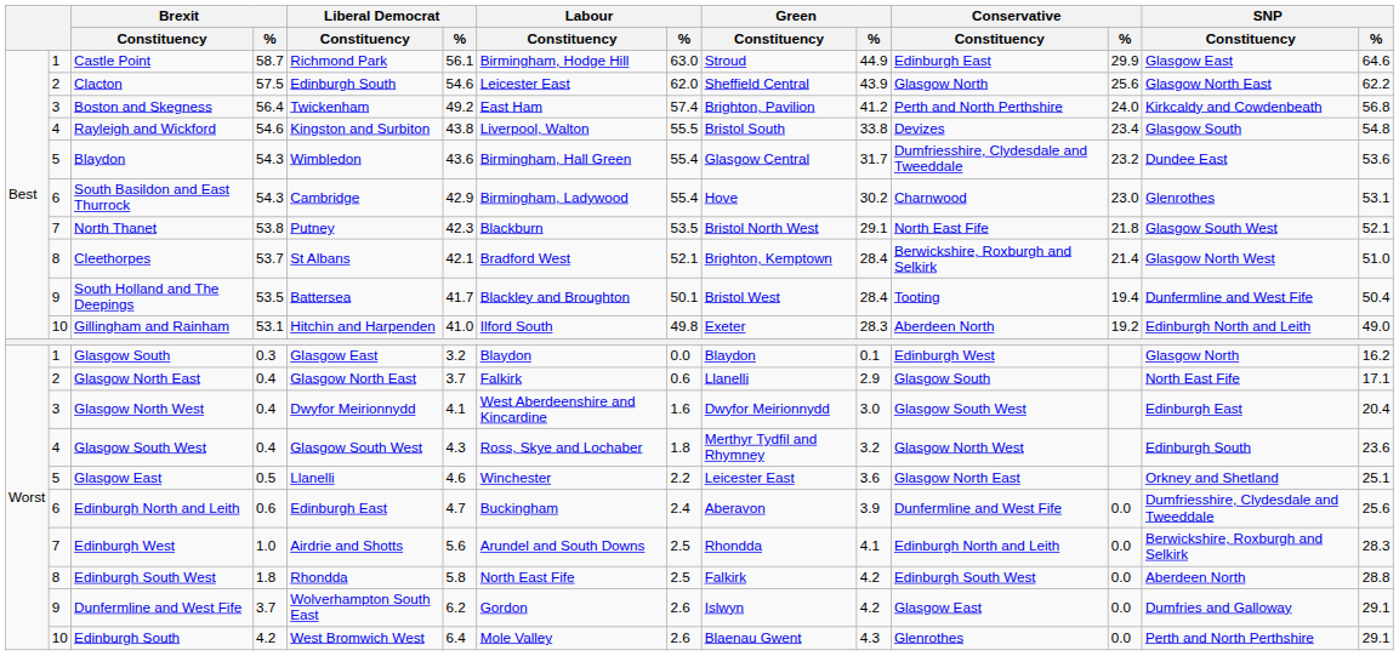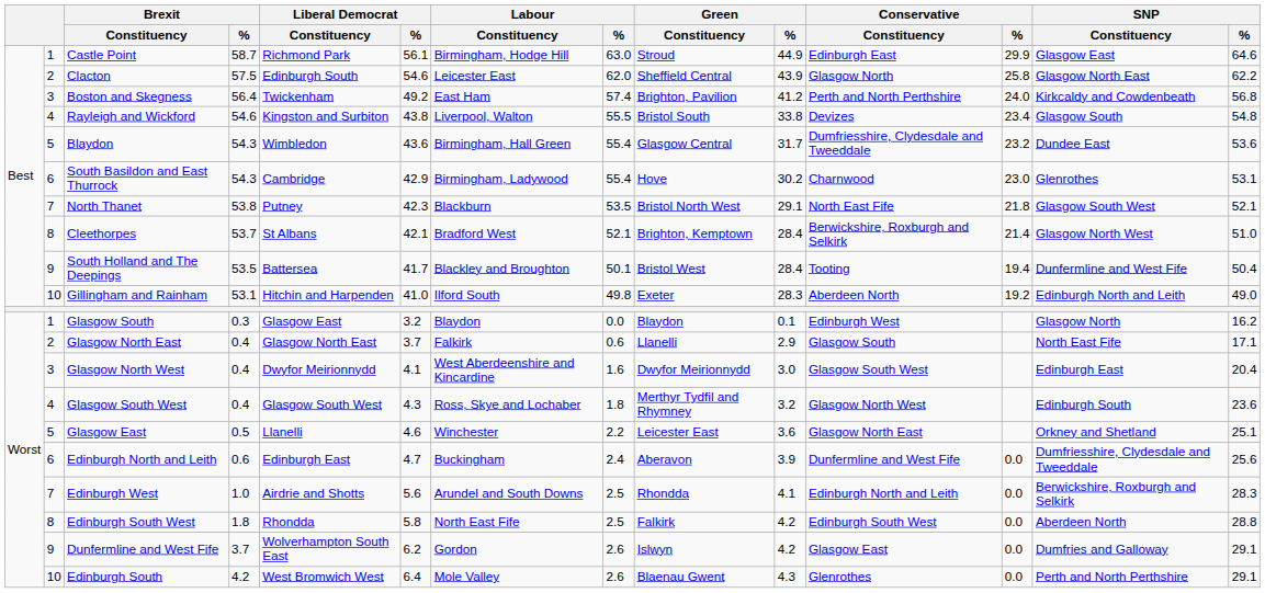 <table class="wikitable">
 <tr>
 <th colspan="2" rowspan="2"></th>
 <th colspan="2">Brexit</th>
 <th colspan="2">Liberal Democrat</th>
 <th colspan="2">Labour</th>
 <th colspan="2">Green</th>
 <th colspan="2">Conservative</th>
 <th colspan="2">SNP</th>
 </tr>
 <tr>
 <th style="text-align:center;">Constituency</th>
 <th style="text-align:center;">%</th>
 <th>Constituency</th>
 <th>%</th>
 <th>Constituency</th>
 <th>%</th>
 <th>Constituency</th>
 <th>%</th>
 <th>Constituency</th>
 <th>%</th>
 <th>Constituency</th>
 <th>%</th>
 </tr>
 <tr>
 <td rowspan="10">Best</td>
 <td>1</td>
 <td><a href='#'>Castle Point</a></td>
 <td>58.7</td>
 <td><a href='#'>Richmond Park</a></td>
 <td>56.1</td>
 <td><a href='#'>Birmingham, Hodge Hill</a></td>
 <td>63.0</td>
 <td><a href='#'>Stroud</a></td>
 <td>44.9</td>
 <td><a href='#'>Edinburgh East</a></td>
 <td>29.9</td>
 <td><a href='#'>Glasgow East</a></td>
 <td>64.6</td>
 </tr>
 <tr>
 <td>2</td>
 <td><a href='#'>Clacton</a></td>
 <td>57.5</td>
 <td><a href='#'>Edinburgh South</a></td>
 <td>54.6</td>
 <td><a href='#'>Leicester East</a></td>
 <td>62.0</td>
 <td><a href='#'>Sheffield Central</a></td>
 <td>43.9</td>
 <td><a href='#'>Glasgow North</a></td>
-<td>25.6</td>
+<td>25.8</td>
 <td><a href='#'>Glasgow North East</a></td>
 <td>62.2</td>
 </tr>
 <tr>
 <td>3</td>
 <td><a href='#'>Boston and Skegness</a></td>
 <td>56.4</td>
 <td><a href='#'>Twickenham</a></td>
 <td>49.2</td>
 <td><a href='#'>East Ham</a></td>
 <td>57.4</td>
 <td><a href='#'>Brighton, Pavilion</a></td>
 <td>41.2</td>
 <td><a href='#'>Perth and North Perthshire</a></td>
 <td>24.0</td>
 <td><a href='#'>Kirkcaldy and Cowdenbeath</a></td>
 <td>56.8</td>
 </tr>
 <tr>
 <td>4</td>
 <td><a href='#'>Rayleigh and Wickford</a></td>
 <td>54.6</td>
 <td><a href='#'>Kingston and Surbiton</a></td>
 <td>43.8</td>
 <td><a href='#'>Liverpool, Walton</a></td>
 <td>55.5</td>
 <td><a href='#'>Bristol South</a></td>
 <td>33.8</td>
 <td><a href='#'>Devizes</a></td>
 <td>23.4</td>
 <td><a href='#'>Glasgow South</a></td>
 <td>54.8</td>
 </tr>
 <tr>
 <td>5</td>
 <td><a href='#'>Blaydon</a></td>
 <td>54.3</td>
 <td><a href='#'>Wimbledon</a></td>
 <td>43.6</td>
 <td><a href='#'>Birmingham, Hall Green</a></td>
 <td>55.4</td>
 <td><a href='#'>Glasgow Central</a></td>
 <td>31.7</td>
 <td><a href='#'>Dumfriesshire, Clydesdale and Tweeddale</a></td>
 <td>23.2</td>
 <td><a href='#'>Dundee East</a></td>
 <td>53.6</td>
 </tr>
 <tr>
 <td>6</td>
 <td><a href='#'>South Basildon and East Thurrock</a></td>
 <td>54.3</td>
 <td><a href='#'>Cambridge</a></td>
 <td>42.9</td>
 <td><a href='#'>Birmingham, Ladywood</a></td>
 <td>55.4</td>
 <td><a href='#'>Hove</a></td>
 <td>30.2</td>
 <td><a href='#'>Charnwood</a></td>
 <td>23.0</td>
 <td><a href='#'>Glenrothes</a></td>
 <td>53.1</td>
 </tr>
 <tr>
 <td>7</td>
 <td><a href='#'>North Thanet</a></td>
 <td>53.8</td>
 <td><a href='#'>Putney</a></td>
 <td>42.3</td>
 <td><a href='#'>Blackburn</a></td>
 <td>53.5</td>
 <td><a href='#'>Bristol North West</a></td>
 <td>29.1</td>
 <td><a href='#'>North East Fife</a></td>
 <td>21.8</td>
 <td><a href='#'>Glasgow South West</a></td>
 <td>52.1</td>
 </tr>
 <tr>
 <td>8</td>
 <td><a href='#'>Cleethorpes</a></td>
 <td>53.7</td>
 <td><a href='#'>St Albans</a></td>
 <td>42.1</td>
 <td><a href='#'>Bradford West</a></td>
 <td>52.1</td>
 <td><a href='#'>Brighton, Kemptown</a></td>
 <td>28.4</td>
 <td><a href='#'>Berwickshire, Roxburgh and Selkirk</a></td>
 <td>21.4</td>
 <td><a href='#'>Glasgow North West</a></td>
 <td>51.0</td>
 </tr>
 <tr>
 <td>9</td>
 <td><a href='#'>South Holland and The Deepings</a></td>
 <td>53.5</td>
 <td><a href='#'>Battersea</a></td>
 <td>41.7</td>
 <td><a href='#'>Blackley and Broughton</a></td>
 <td>50.1</td>
 <td><a href='#'>Bristol West</a></td>
 <td>28.4</td>
 <td><a href='#'>Tooting</a></td>
 <td>19.4</td>
 <td><a href='#'>Dunfermline and West Fife</a></td>
 <td>50.4</td>
 </tr>
 <tr>
 <td>10</td>
 <td><a href='#'>Gillingham and Rainham</a></td>
 <td>53.1</td>
 <td><a href='#'>Hitchin and Harpenden</a></td>
 <td>41.0</td>
 <td><a href='#'>Ilford South</a></td>
 <td>49.8</td>
 <td><a href='#'>Exeter</a></td>
 <td>28.3</td>
 <td><a href='#'>Aberdeen North</a></td>
 <td>19.2</td>
 <td><a href='#'>Edinburgh North and Leith</a></td>
 <td>49.0</td>
 </tr>
 <tr>
 <th colspan="14"></th>
 </tr>
 <tr>
 <td rowspan="10">Worst</td>
 <td>1</td>
 <td><a href='#'>Glasgow South</a></td>
 <td>0.3</td>
 <td><a href='#'>Glasgow East</a></td>
 <td>3.2</td>
 <td><a href='#'>Blaydon</a></td>
 <td>0.0</td>
 <td><a href='#'>Blaydon</a></td>
 <td>0.1</td>
 <td><a href='#'>Edinburgh West</a></td>
 <td></td>
 <td><a href='#'>Glasgow North</a></td>
 <td>16.2</td>
 </tr>
 <tr>
 <td>2</td>
 <td><a href='#'>Glasgow North East</a></td>
 <td>0.4</td>
 <td><a href='#'>Glasgow North East</a></td>
 <td>3.7</td>
 <td><a href='#'>Falkirk</a></td>
 <td>0.6</td>
 <td><a href='#'>Llanelli</a></td>
 <td>2.9</td>
 <td><a href='#'>Glasgow South</a></td>
 <td></td>
 <td><a href='#'>North East Fife</a></td>
 <td>17.1</td>
 </tr>
 <tr>
 <td>3</td>
 <td><a href='#'>Glasgow North West</a></td>
 <td>0.4</td>
 <td><a href='#'>Dwyfor Meirionnydd</a></td>
 <td>4.1</td>
 <td><a href='#'>West Aberdeenshire and Kincardine</a></td>
 <td>1.6</td>
 <td><a href='#'>Dwyfor Meirionnydd</a></td>
 <td>3.0</td>
 <td><a href='#'>Glasgow South West</a></td>
 <td></td>
 <td><a href='#'>Edinburgh East</a></td>
 <td>20.4</td>
 </tr>
 <tr>
 <td>4</td>
 <td><a href='#'>Glasgow South West</a></td>
 <td>0.4</td>
 <td><a href='#'>Glasgow South West</a></td>
 <td>4.3</td>
 <td><a href='#'>Ross, Skye and Lochaber</a></td>
 <td>1.8</td>
 <td><a href='#'>Merthyr Tydfil and Rhymney</a></td>
 <td>3.2</td>
 <td><a href='#'>Glasgow North West</a></td>
 <td></td>
 <td><a href='#'>Edinburgh South</a></td>
 <td>23.6</td>
 </tr>
 <tr>
 <td>5</td>
 <td><a href='#'>Glasgow East</a></td>
 <td>0.5</td>
 <td><a href='#'>Llanelli</a></td>
 <td>4.6</td>
 <td><a href='#'>Winchester</a></td>
 <td>2.2</td>
 <td><a href='#'>Leicester East</a></td>
 <td>3.6</td>
 <td><a href='#'>Glasgow North East</a></td>
 <td></td>
 <td><a href='#'>Orkney and Shetland</a></td>
 <td>25.1</td>
 </tr>
 <tr>
 <td>6</td>
 <td><a href='#'>Edinburgh North and Leith</a></td>
 <td>0.6</td>
 <td><a href='#'>Edinburgh East</a></td>
 <td>4.7</td>
 <td><a href='#'>Buckingham</a></td>
 <td>2.4</td>
 <td><a href='#'>Aberavon</a></td>
 <td>3.9</td>
 <td><a href='#'>Dunfermline and West Fife</a></td>
 <td>0.0</td>
 <td><a href='#'>Dumfriesshire, Clydesdale and Tweeddale</a></td>
 <td>25.6</td>
 </tr>
 <tr>
 <td>7</td>
 <td><a href='#'>Edinburgh West</a></td>
 <td>1.0</td>
 <td><a href='#'>Airdrie and Shotts</a></td>
 <td>5.6</td>
 <td><a href='#'>Arundel and South Downs</a></td>
 <td>2.5</td>
 <td><a href='#'>Rhondda</a></td>
 <td>4.1</td>
 <td><a href='#'>Edinburgh North and Leith</a></td>
 <td>0.0</td>
 <td><a href='#'>Berwickshire, Roxburgh and Selkirk</a></td>
 <td>28.3</td>
 </tr>
 <tr>
 <td>8</td>
 <td><a href='#'>Edinburgh South West</a></td>
 <td>1.8</td>
 <td><a href='#'>Rhondda</a></td>
 <td>5.8</td>
 <td><a href='#'>North East Fife</a></td>
 <td>2.5</td>
 <td><a href='#'>Falkirk</a></td>
 <td>4.2</td>
 <td><a href='#'>Edinburgh South West</a></td>
 <td>0.0</td>
 <td><a href='#'>Aberdeen North</a></td>
 <td>28.8</td>
 </tr>
 <tr>
 <td>9</td>
 <td><a href='#'>Dunfermline and West Fife</a></td>
 <td>3.7</td>
 <td><a href='#'>Wolverhampton South East</a></td>
 <td>6.2</td>
 <td><a href='#'>Gordon</a></td>
 <td>2.6</td>
 <td><a href='#'>Islwyn</a></td>
 <td>4.2</td>
 <td><a href='#'>Glasgow East</a></td>
 <td>0.0</td>
 <td><a href='#'>Dumfries and Galloway</a></td>
 <td>29.1</td>
 </tr>
 <tr>
 <td>10</td>
 <td><a href='#'>Edinburgh South</a></td>
 <td>4.2</td>
 <td><a href='#'>West Bromwich West</a></td>
 <td>6.4</td>
 <td><a href='#'>Mole Valley</a></td>
 <td>2.6</td>
 <td><a href='#'>Blaenau Gwent</a></td>
 <td>4.3</td>
 <td><a href='#'>Glenrothes</a></td>
 <td>0.0</td>
 <td><a href='#'>Perth and North Perthshire</a></td>
 <td>29.1</td>
 </tr>
 </table>
